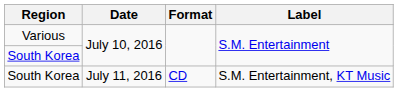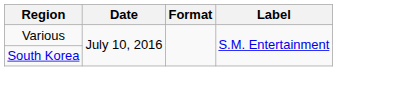 <table class="wikitable">
 <tr>
 <th style="text-align:center;">Region</th>
 <th style="text-align:center;">Date</th>
 <th style="text-align:center;">Format</th>
 <th style="text-align:center;">Label</th>
 </tr>
 <tr>
 <td style="text-align:center;">Various</td>
 <td style="text-align:center;" rowspan=2>July 10, 2016</td>
 <td rowspan=2></td>
 <td rowspan=2><a href='#'>S.M. Entertainment</a></td>
 </tr>
 <tr>
 <td style="text-align:center;"><a href='#'>South Korea</a></td>
 </tr>
-<tr>
-<td style="text-align:center;">South Korea</td>
-<td style="text-align:center;">July 11, 2016</td>
-<td><a href='#'>CD</a></td>
-<td>S.M. Entertainment, <a href='#'>KT Music</a></td>
-</tr>
 </table>
